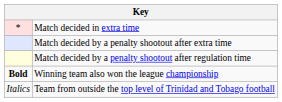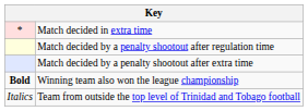 <table class="wikitable" style="font-size:90%;">
 <tr>
 <th colspan="2">Key</th>
 </tr>
 <tr>
 <td style="background-color:#FFDFDF" align="center">*</td>
 <td align="left">Match decided in <a href='#'>extra time</a></td>
 </tr>
 <tr>
+<td style="background-color:#FFFFDD" align="center"></td>
+<td align="left">Match decided by a <a href='#'>penalty shootout</a> after regulation time</td>
+</tr>
+<tr>
 <td style="background-color:#DFE7FF" align="center"></td>
 <td align="left">Match decided by a penalty shootout after extra time</td>
-</tr>
-<tr>
-<td style="background-color:#FFFFDD" align="center"></td>
-<td align="left">Match decided by a <a href='#'>penalty shootout</a> after regulation time</td>
 </tr>
 <tr>
 <td align=center><strong>Bold</strong></td>
 <td>Winning team also won the league <a href='#'>championship</a></td>
 </tr>
 <tr>
 <td align=center><em>Italics</em></td>
 <td>Team from outside the <a href='#'>top level of Trinidad and Tobago football</a></td>
 </tr>
 </table>
